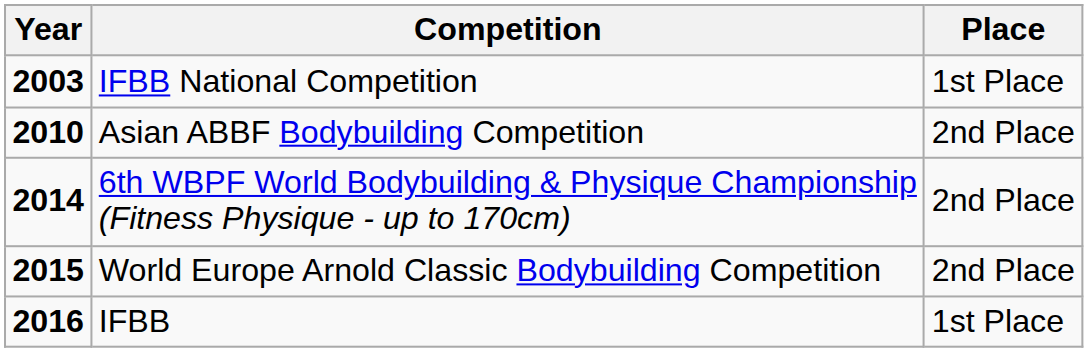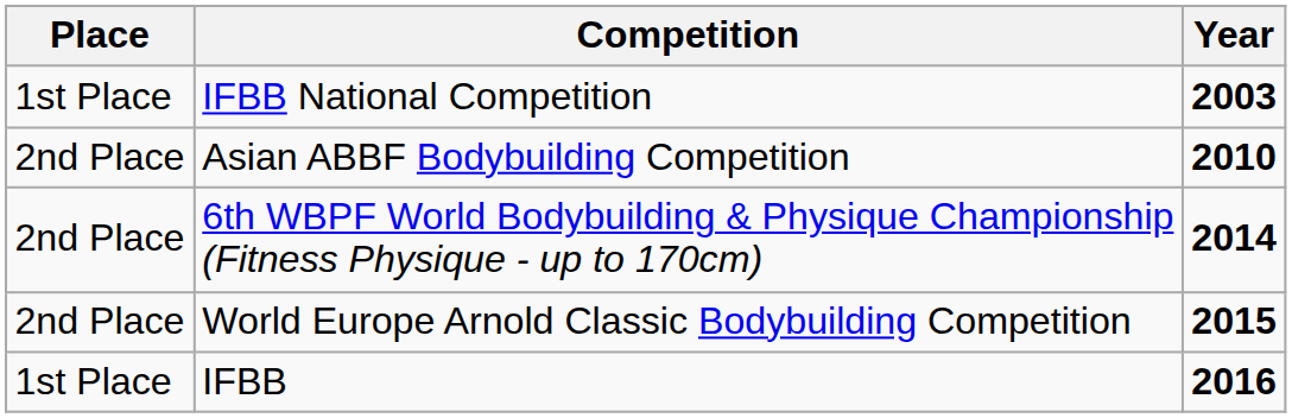 <table class="wikitable">
 <tr>
+<th>Place</th>
+<th>Competition</th>
 <th>Year</th>
-<th>Competition</th>
-<th>Place</th>
 </tr>
 <tr>
+<td>1st Place</td>
+<td><a href='#'>IFBB</a> National Competition</td>
 <td><strong>2003</strong></td>
-<td><a href='#'>IFBB</a> National Competition</td>
-<td>1st Place</td>
 </tr>
 <tr>
+<td>2nd Place </td>
+<td>Asian ABBF <a href='#'>Bodybuilding</a> Competition</td>
 <td><strong>2010</strong></td>
-<td>Asian ABBF <a href='#'>Bodybuilding</a> Competition</td>
-<td>2nd Place </td>
 </tr>
 <tr>
+<td>2nd Place </td>
+<td><a href='#'>6th WBPF World Bodybuilding & Physique Championship</a><br><em>(Fitness Physique - up to 170cm)</em></td>
 <td><strong>2014</strong></td>
-<td><a href='#'>6th WBPF World Bodybuilding & Physique Championship</a><br><em>(Fitness Physique - up to 170cm)</em></td>
-<td>2nd Place </td>
 </tr>
 <tr>
+<td>2nd Place </td>
+<td>World Europe Arnold Classic <a href='#'>Bodybuilding</a> Competition</td>
 <td><strong>2015</strong></td>
-<td>World Europe Arnold Classic <a href='#'>Bodybuilding</a> Competition</td>
-<td>2nd Place </td>
 </tr>
 <tr>
+<td>1st Place</td>
+<td>IFBB </td>
 <td><strong>2016</strong></td>
-<td>IFBB </td>
-<td>1st Place</td>
 </tr>
 </table>
